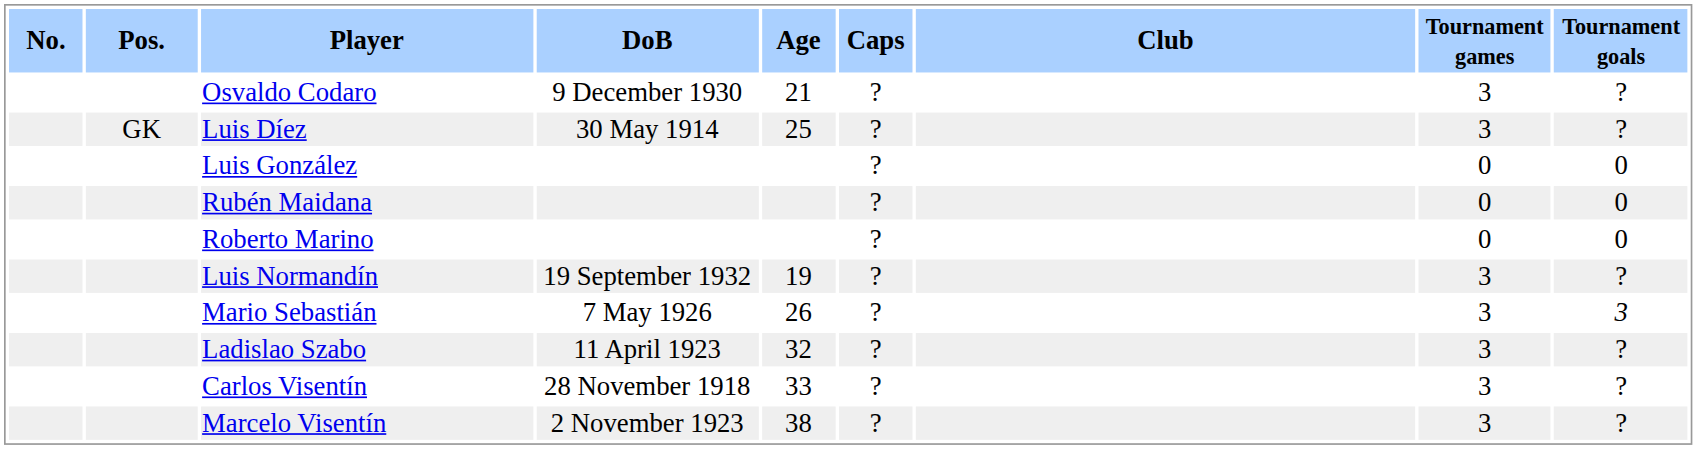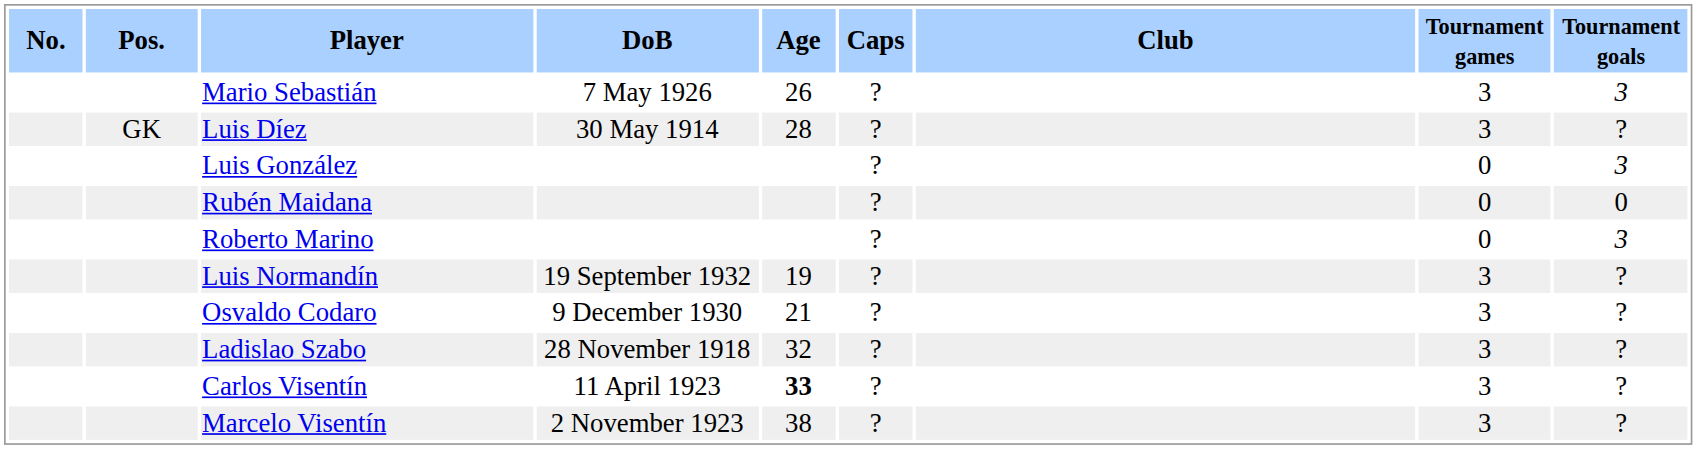 <table border="0" width="80%" style="border: 1px solid #999; background-color:#FFFFFF; text-align:center">
 <tr align="center" bgcolor="#AAD0FF">
 <th width=4%>No.</th>
 <th width=6%>Pos.</th>
 <th width=18%>Player</th>
 <th width=12%>DoB</th>
 <th width=4%>Age</th>
 <th width=4%>Caps</th>
 <th width=27%>Club</th>
 <th width=6%><small>Tournament<br>games</small></th>
 <th width=6%><small>Tournament<br>goals</small></th>
 </tr>
 <tr>
 <td></td>
 <td></td>
-<td align="left"><a href='#'>Osvaldo Codaro</a></td>
-<td>9 December 1930</td>
-<td>21</td>
+<td align="left"><a href='#'>Mario Sebastián</a></td>
+<td>7 May 1926</td>
+<td>26</td>
 <td>?</td>
 <td align="left"></td>
 <td>3</td>
-<td>?</td>
+<td><em>3</em></td>
 </tr>
 <tr bgcolor="#EFEFEF">
 <td></td>
 <td>GK</td>
 <td align="left"><a href='#'>Luis Díez</a></td>
 <td>30 May 1914</td>
-<td>25</td>
+<td>28</td>
 <td>?</td>
 <td Gimnasia y Esgrima de Buenos Aires></td>
 <td>3</td>
 <td>?</td>
 </tr>
 <tr>
 <td></td>
 <td></td>
 <td align="left"><a href='#'>Luis González</a></td>
 <td></td>
 <td></td>
 <td>?</td>
 <td align="left"></td>
 <td>0</td>
-<td>0</td>
+<td><em>3</em></td>
 </tr>
 <tr bgcolor="#EFEFEF">
 <td></td>
 <td></td>
 <td align="left"><a href='#'>Rubén Maidana</a></td>
 <td></td>
 <td></td>
 <td>?</td>
 <td align="left"></td>
 <td>0</td>
 <td>0</td>
 </tr>
 <tr>
 <td></td>
 <td></td>
 <td align="left"><a href='#'>Roberto Marino</a></td>
 <td></td>
 <td></td>
 <td>?</td>
 <td align="left"></td>
 <td>0</td>
-<td>0</td>
+<td><em>3</em></td>
 </tr>
 <tr bgcolor="#EFEFEF">
 <td></td>
 <td></td>
 <td align="left"><a href='#'>Luis Normandín</a></td>
 <td>19 September 1932</td>
 <td>19</td>
 <td>?</td>
 <td align="left"></td>
 <td>3</td>
 <td>?</td>
 </tr>
 <tr>
 <td></td>
 <td></td>
-<td align="left"><a href='#'>Mario Sebastián</a></td>
-<td>7 May 1926</td>
-<td>26</td>
+<td align="left"><a href='#'>Osvaldo Codaro</a></td>
+<td>9 December 1930</td>
+<td>21</td>
 <td>?</td>
 <td align="left"></td>
 <td>3</td>
-<td><em>3</em></td>
+<td>?</td>
 </tr>
 <tr bgcolor="#EFEFEF">
 <td></td>
 <td></td>
 <td align="left"><a href='#'>Ladislao Szabo</a></td>
-<td>11 April 1923</td>
+<td>28 November 1918</td>
 <td>32</td>
 <td>?</td>
 <td align="left"></td>
 <td>3</td>
 <td>?</td>
 </tr>
 <tr>
 <td></td>
 <td></td>
 <td align="left"><a href='#'>Carlos Visentín</a></td>
-<td>28 November 1918</td>
-<td>33</td>
+<td>11 April 1923</td>
+<td><strong>33</strong></td>
 <td>?</td>
 <td align="left"></td>
 <td>3</td>
 <td>?</td>
 </tr>
 <tr bgcolor="#EFEFEF">
 <td></td>
 <td></td>
 <td align="left"><a href='#'>Marcelo Visentín</a></td>
 <td>2 November 1923</td>
 <td>38</td>
 <td>?</td>
 <td align="left"></td>
 <td>3</td>
 <td>?</td>
 </tr>
 </table>
